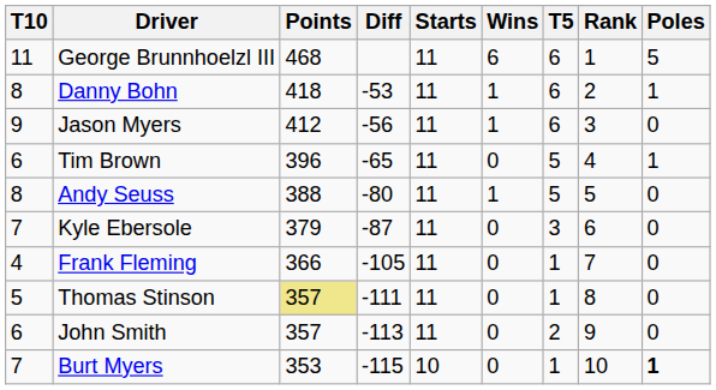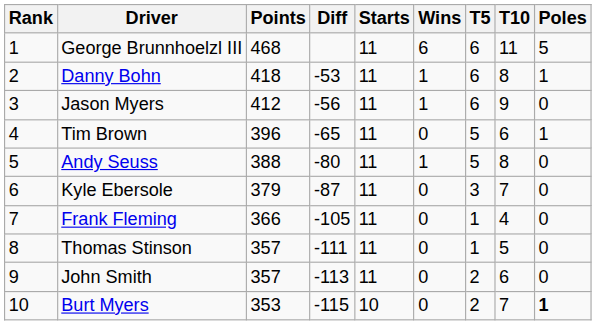 <table class="wikitable">
 <tr>
-<th>T10</th>
+<th>Rank</th>
 <th>Driver</th>
 <th>Points</th>
 <th>Diff</th>
 <th>Starts</th>
 <th>Wins</th>
 <th>T5</th>
-<th>Rank</th>
+<th>T10</th>
 <th>Poles</th>
 </tr>
 <tr>
-<td>11</td>
+<td>1</td>
 <td>George Brunnhoelzl III</td>
 <td>468</td>
 <td></td>
 <td>11</td>
 <td>6</td>
 <td>6</td>
-<td>1</td>
+<td>11</td>
 <td>5</td>
 </tr>
 <tr>
-<td>8</td>
+<td>2</td>
 <td><a href='#'>Danny Bohn</a></td>
 <td>418</td>
 <td>-53</td>
 <td>11</td>
 <td>1</td>
 <td>6</td>
-<td>2</td>
+<td>8</td>
 <td>1</td>
 </tr>
 <tr>
-<td>9</td>
+<td>3</td>
 <td>Jason Myers</td>
 <td>412</td>
 <td>-56</td>
 <td>11</td>
 <td>1</td>
 <td>6</td>
-<td>3</td>
+<td>9</td>
 <td>0</td>
 </tr>
 <tr>
-<td>6</td>
+<td>4</td>
 <td>Tim Brown</td>
 <td>396</td>
 <td>-65</td>
 <td>11</td>
 <td>0</td>
 <td>5</td>
-<td>4</td>
+<td>6</td>
 <td>1</td>
 </tr>
 <tr>
-<td>8</td>
+<td>5</td>
 <td><a href='#'>Andy Seuss</a></td>
 <td>388</td>
 <td>-80</td>
 <td>11</td>
 <td>1</td>
 <td>5</td>
-<td>5</td>
+<td>8</td>
 <td>0</td>
 </tr>
 <tr>
-<td>7</td>
+<td>6</td>
 <td>Kyle Ebersole</td>
 <td>379</td>
 <td>-87</td>
 <td>11</td>
 <td>0</td>
 <td>3</td>
-<td>6</td>
+<td>7</td>
 <td>0</td>
 </tr>
 <tr>
-<td>4</td>
+<td>7</td>
 <td><a href='#'>Frank Fleming</a></td>
 <td>366</td>
 <td>-105</td>
 <td>11</td>
 <td>0</td>
 <td>1</td>
-<td>7</td>
+<td>4</td>
 <td>0</td>
 </tr>
 <tr>
-<td>5</td>
+<td>8</td>
 <td>Thomas Stinson</td>
-<td style="background: khaki;">357</td>
+<td>357</td>
 <td>-111</td>
 <td>11</td>
 <td>0</td>
 <td>1</td>
-<td>8</td>
+<td>5</td>
 <td>0</td>
 </tr>
 <tr>
-<td>6</td>
+<td>9</td>
 <td>John Smith</td>
 <td>357</td>
 <td>-113</td>
 <td>11</td>
 <td>0</td>
 <td>2</td>
-<td>9</td>
+<td>6</td>
 <td>0</td>
 </tr>
 <tr>
-<td>7</td>
+<td>10</td>
 <td><a href='#'>Burt Myers</a></td>
 <td>353</td>
 <td>-115</td>
 <td>10</td>
 <td>0</td>
-<td>1</td>
-<td>10</td>
+<td>2</td>
+<td>7</td>
 <td><strong>1</strong></td>
 </tr>
 </table>
